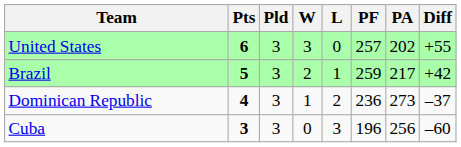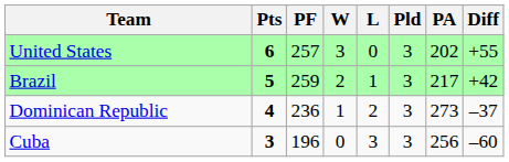 <table class="wikitable" style="text-align:center">
 <tr>
 <th width=200>Team</th>
 <th width=20>Pts</th>
-<th width=20>Pld</th>
+<th width=20>PF</th>
 <th width=20>W</th>
 <th width=20>L</th>
-<th width=20>PF</th>
+<th width=20>Pld</th>
 <th width=20>PA</th>
 <th width=20>Diff</th>
 </tr>
 <tr style="background:#aaffaa">
 <td style="text-align:left"> <a href='#'>United States</a></td>
 <td><strong>6</strong></td>
-<td>3</td>
+<td>257</td>
 <td>3</td>
 <td>0</td>
-<td>257</td>
+<td>3</td>
 <td>202</td>
 <td>+55</td>
 </tr>
 <tr style="background:#aaffaa">
 <td style="text-align:left"> <a href='#'>Brazil</a></td>
 <td><strong>5</strong></td>
-<td>3</td>
+<td>259</td>
 <td>2</td>
 <td>1</td>
-<td>259</td>
+<td>3</td>
 <td>217</td>
 <td>+42</td>
 </tr>
 <tr>
 <td style="text-align:left"> <a href='#'>Dominican Republic</a></td>
 <td><strong>4</strong></td>
-<td>3</td>
+<td>236</td>
 <td>1</td>
 <td>2</td>
-<td>236</td>
+<td>3</td>
 <td>273</td>
 <td>–37</td>
 </tr>
 <tr>
 <td style="text-align:left"> <a href='#'>Cuba</a></td>
 <td><strong>3</strong></td>
-<td>3</td>
+<td>196</td>
 <td>0</td>
 <td>3</td>
-<td>196</td>
+<td>3</td>
 <td>256</td>
 <td>–60</td>
 </tr>
 </table>
